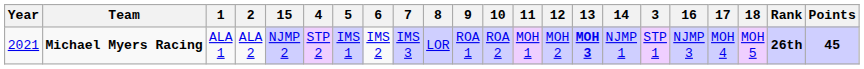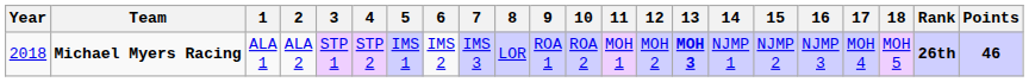 <table class="wikitable" style="text-align:center; font-size:90%">
 <tr>
 <th>Year</th>
 <th>Team</th>
 <th>1</th>
 <th>2</th>
-<th>15</th>
+<th>3</th>
 <th>4</th>
 <th>5</th>
 <th>6</th>
 <th>7</th>
 <th>8</th>
 <th>9</th>
 <th>10</th>
 <th>11</th>
 <th>12</th>
 <th>13</th>
 <th>14</th>
-<th>3</th>
+<th>15</th>
 <th>16</th>
 <th>17</th>
 <th>18</th>
 <th>Rank</th>
 <th>Points</th>
 </tr>
 <tr>
-<td><a href='#'>2021</a></td>
+<td><a href='#'>2018</a></td>
 <td><strong>Michael Myers Racing</strong></td>
 <td style="background:#;"><a href='#'>ALA<br>1</a><br></td>
 <td style="background:#;"><a href='#'>ALA<br>2</a><br></td>
-<td style="background:#CFCFFF;"><a href='#'>NJMP<br>2</a><br></td>
+<td style="background:#EFCFFF;"><a href='#'>STP<br>1</a><br></td>
 <td style="background:#EFCFFF;"><a href='#'>STP<br>2</a><br></td>
 <td style="background:#CFCFFF;"><a href='#'>IMS<br>1</a><br></td>
 <td style="background:#;"><a href='#'>IMS<br>2</a><br></td>
 <td style="background:#CFCFFF;"><a href='#'>IMS<br>3</a><br></td>
 <td style="background:#CFCFFF;"><a href='#'>LOR</a><br></td>
 <td style="background:#CFCFFF;"><a href='#'>ROA<br>1</a><br></td>
 <td style="background:#CFCFFF;"><a href='#'>ROA<br>2</a><br></td>
 <td style="background:#EFCFFF;"><a href='#'>MOH<br>1</a><br></td>
 <td style="background:#CFCFFF;"><a href='#'>MOH<br>2</a><br></td>
 <td style="background:#CFCFFF;"><strong><a href='#'>MOH<br>3</a><br></strong></td>
 <td style="background:#CFCFFF;"><a href='#'>NJMP<br>1</a><br></td>
-<td style="background:#EFCFFF;"><a href='#'>STP<br>1</a><br></td>
+<td style="background:#CFCFFF;"><a href='#'>NJMP<br>2</a><br></td>
 <td style="background:#CFCFFF;"><a href='#'>NJMP<br>3</a><br></td>
 <td style="background:#CFCFFF;"><a href='#'>MOH<br>4</a><br></td>
 <td style="background:#EFCFFF;"><a href='#'>MOH<br>5</a><br></td>
 <th style="background:#CFCFFF;">26th</th>
-<th style="background:#CFCFFF;">45</th>
+<th style="background:#CFCFFF;">46</th>
 </tr>
 </table>
